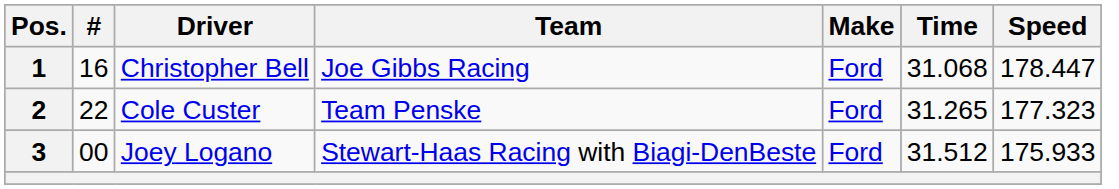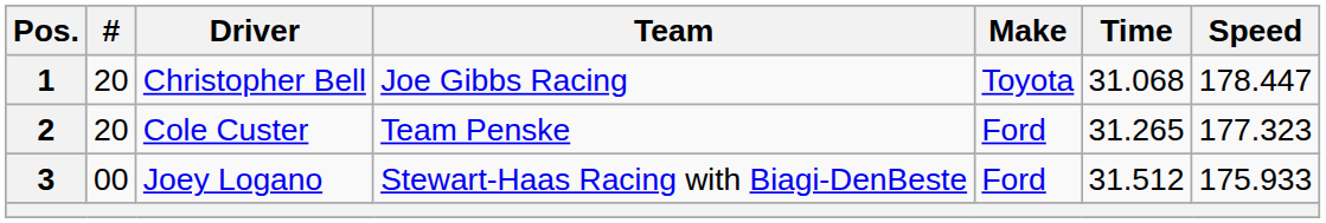 <table class="wikitable" style="font-size:95%">
 <tr>
 <th>Pos.</th>
 <th>#</th>
 <th>Driver</th>
 <th>Team</th>
 <th>Make</th>
 <th>Time</th>
 <th>Speed</th>
 </tr>
 <tr>
 <th>1</th>
-<td>16</td>
+<td>20</td>
 <td><a href='#'>Christopher Bell</a></td>
 <td><a href='#'>Joe Gibbs Racing</a></td>
-<td><a href='#'>Ford</a></td>
+<td><a href='#'>Toyota</a></td>
 <td>31.068</td>
 <td>178.447</td>
 </tr>
 <tr>
 <th>2</th>
-<td>22</td>
+<td>20</td>
 <td><a href='#'>Cole Custer</a></td>
 <td><a href='#'>Team Penske</a></td>
 <td><a href='#'>Ford</a></td>
 <td>31.265</td>
 <td>177.323</td>
 </tr>
 <tr>
 <th>3</th>
 <td>00</td>
 <td><a href='#'>Joey Logano</a></td>
 <td><a href='#'>Stewart-Haas Racing</a> with <a href='#'>Biagi-DenBeste</a></td>
 <td><a href='#'>Ford</a></td>
 <td>31.512</td>
 <td>175.933</td>
 </tr>
 <tr>
 <th colspan="7"></th>
 </tr>
 </table>
